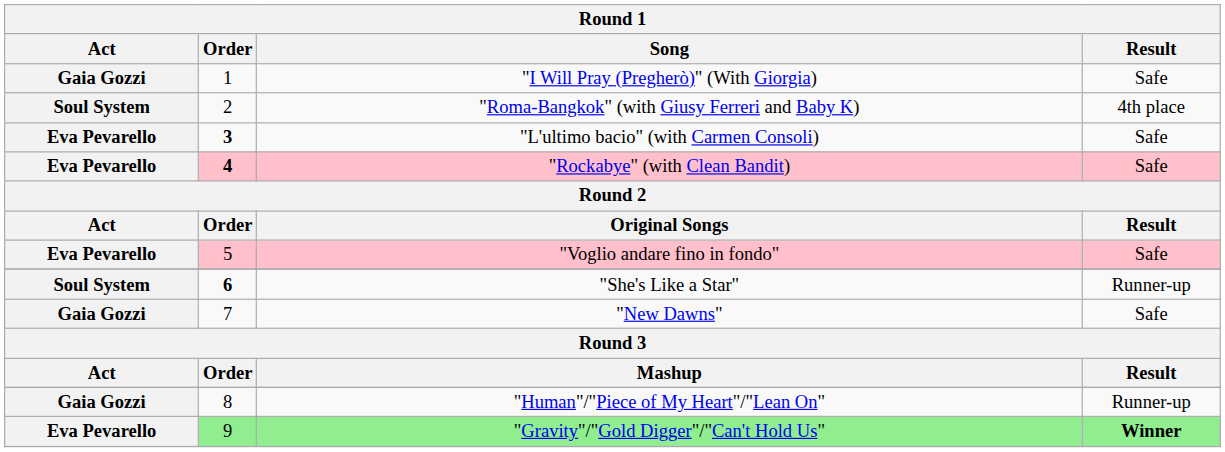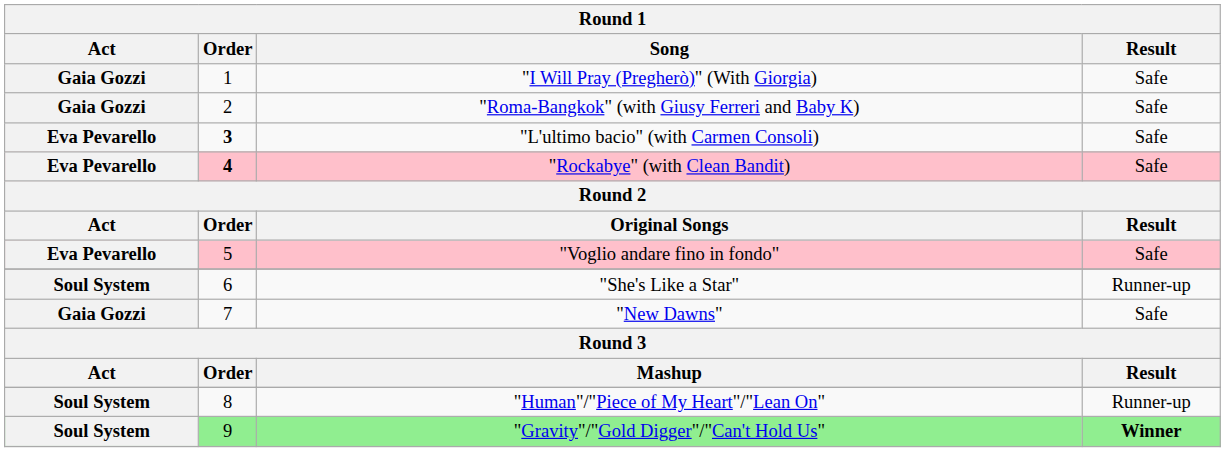 <table class="wikitable plainrowheaders" style="text-align:center;">
 <tr>
 <th colspan="5">Round 1</th>
 </tr>
 <tr>
 <th scope="col" style="width:10em;">Act</th>
 <th scope="col">Order</th>
 <th scope="col" style="width:44em;" colspan="2">Song</th>
 <th scope="col" style="width:7em;">Result</th>
 </tr>
 <tr>
 <th scope="row">Gaia Gozzi</th>
 <td>1</td>
 <td colspan="2">"<a href='#'>I Will Pray (Pregherò)</a>" (With <a href='#'>Giorgia</a>)</td>
 <td>Safe</td>
 </tr>
 <tr>
-<th scope="row">Soul System</th>
+<th scope="row">Gaia Gozzi</th>
 <td>2</td>
 <td colspan="2">"<a href='#'>Roma-Bangkok</a>" (with <a href='#'>Giusy Ferreri</a> and <a href='#'>Baby K</a>)</td>
-<td>4th place</td>
+<td>Safe</td>
 </tr>
 <tr>
 <th scope="row">Eva Pevarello</th>
 <td><strong>3</strong></td>
 <td colspan="2">"L'ultimo bacio" (with <a href='#'>Carmen Consoli</a>)</td>
 <td>Safe</td>
 </tr>
 <tr bgcolor="pink">
 <th scope="row">Eva Pevarello</th>
 <td><strong>4</strong></td>
 <td colspan="2">"<a href='#'>Rockabye</a>" (with <a href='#'>Clean Bandit</a>)</td>
 <td>Safe</td>
 </tr>
 <tr>
 <th colspan="5">Round 2</th>
 </tr>
 <tr>
 <th scope="col" style="width:10em;">Act</th>
 <th scope="col">Order</th>
 <th scope="col" style="width:44em;" colspan="2">Original Songs</th>
 <th scope="col" style="width:7em;">Result</th>
 </tr>
 <tr bgcolor="pink">
 <th scope="row">Eva Pevarello</th>
 <td>5</td>
 <td colspan="2">"Voglio andare fino in fondo"</td>
 <td>Safe</td>
 </tr>
 <tr>
 </tr>
 <tr>
 <th scope="row">Soul System</th>
-<td><strong>6</strong></td>
+<td>6</td>
 <td colspan="2">"She's Like a Star"</td>
 <td>Runner-up</td>
 </tr>
 <tr>
 <th scope="row">Gaia Gozzi</th>
 <td>7</td>
 <td colspan="2">"<a href='#'>New Dawns</a>"</td>
 <td>Safe</td>
 </tr>
 <tr>
 <th colspan="5">Round 3</th>
 </tr>
 <tr>
 <th scope="col" style="width:10em;">Act</th>
 <th scope="col">Order</th>
 <th scope="col" style="width:44em;" colspan="2">Mashup</th>
 <th scope="col" style="width:7em;">Result</th>
 </tr>
 <tr>
 </tr>
 <tr>
-<th scope="row">Gaia Gozzi</th>
+<th scope="row">Soul System</th>
 <td>8</td>
 <td colspan="2">"<a href='#'>Human</a>"/"<a href='#'>Piece of My Heart</a>"/"<a href='#'>Lean On</a>"</td>
 <td>Runner-up</td>
 </tr>
 <tr bgcolor="lightgreen">
-<th scope="row">Eva Pevarello</th>
+<th scope="row">Soul System</th>
 <td>9</td>
 <td colspan="2">"<a href='#'>Gravity</a>"/"<a href='#'>Gold Digger</a>"/"<a href='#'>Can't Hold Us</a>"</td>
 <td><strong>Winner</strong></td>
 </tr>
 <tr>
 </tr>
 </table>
